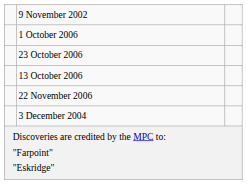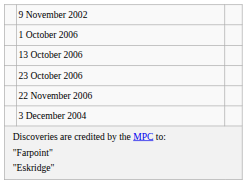 <table class="wikitable" style="font-size: 89%; float: left; width: 25em; margin-right: 1em; line-height: 1.65em !important; height: 230px;">
 <tr>
 <td></td>
 <td>9 November 2002</td>
 <td> </td>
 </tr>
 <tr>
 <td></td>
 <td>1 October 2006</td>
 <td> </td>
 </tr>
 <tr>
 <td></td>
-<td>23 October 2006</td>
+<td>13 October 2006</td>
 <td> </td>
 </tr>
 <tr>
 <td></td>
-<td>13 October 2006</td>
+<td>23 October 2006</td>
 <td> </td>
 </tr>
 <tr>
 <td></td>
 <td>22 November 2006</td>
 <td> </td>
 </tr>
 <tr>
 <td></td>
 <td>3 December 2004</td>
 <td> </td>
 </tr>
 <tr>
 <th colspan=3 style="font-weight: normal; text-align: left; padding: 4px 12px;">Discoveries are credited by the <a href='#'>MPC</a> to:<br> "Farpoint"<br> "Eskridge"</th>
 </tr>
 </table>
